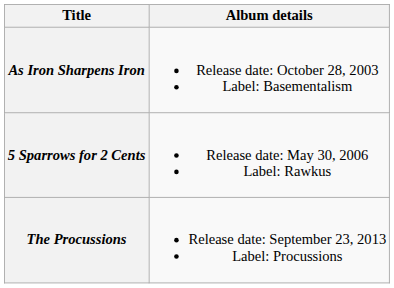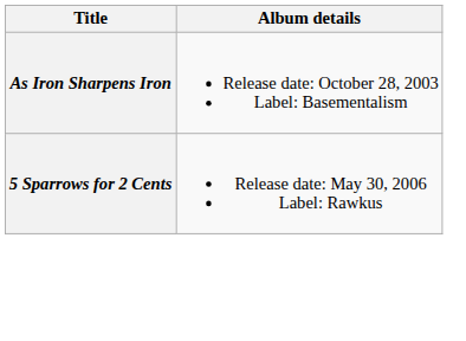 <table class="wikitable" style="text-align:center;">
 <tr>
 <th>Title</th>
 <th>Album details</th>
 </tr>
 <tr>
 <th scope="row"><em>As Iron Sharpens Iron</em></th>
 <td><br><ul><li>Release date: October 28, 2003</li><li>Label: Basementalism</li></ul></td>
 </tr>
 <tr>
 <th scope="row"><em>5 Sparrows for 2 Cents</em></th>
 <td><br><ul><li>Release date: May 30, 2006</li><li>Label: Rawkus</li></ul></td>
 </tr>
-<tr>
-<th scope="row"><em>The Procussions</em></th>
-<td><br><ul><li>Release date: September 23, 2013</li><li>Label: Procussions</li></ul></td>
-</tr>
 </table>
